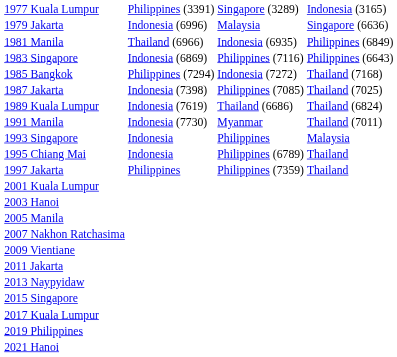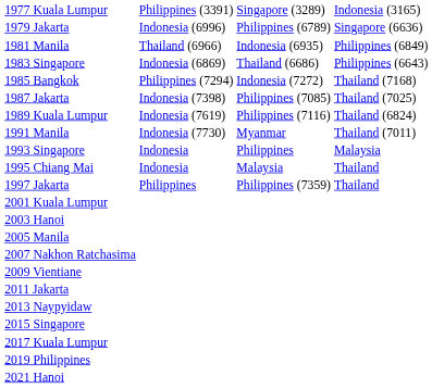 <table>
 <tr>
 <td><a href='#'>1977 Kuala Lumpur</a></td>
 <td> <a href='#'>Philippines</a> (3391)</td>
 <td> <a href='#'>Singapore</a> (3289)</td>
 <td> <a href='#'>Indonesia</a> (3165)</td>
 </tr>
 <tr>
 <td><a href='#'>1979 Jakarta</a></td>
 <td> <a href='#'>Indonesia</a> (6996)</td>
-<td> <a href='#'>Malaysia</a></td>
+<td> <a href='#'>Philippines</a> (6789)</td>
 <td> <a href='#'>Singapore</a> (6636)</td>
 </tr>
 <tr>
 <td><a href='#'>1981 Manila</a></td>
 <td> <a href='#'>Thailand</a> (6966)</td>
 <td> <a href='#'>Indonesia</a> (6935)</td>
 <td> <a href='#'>Philippines</a> (6849)</td>
 </tr>
 <tr>
 <td><a href='#'>1983 Singapore</a></td>
 <td> <a href='#'>Indonesia</a> (6869)</td>
-<td> <a href='#'>Philippines</a> (7116)</td>
+<td> <a href='#'>Thailand</a> (6686)</td>
 <td> <a href='#'>Philippines</a> (6643)</td>
 </tr>
 <tr>
 <td><a href='#'>1985 Bangkok</a></td>
 <td> <a href='#'>Philippines</a> (7294)</td>
 <td> <a href='#'>Indonesia</a> (7272)</td>
 <td> <a href='#'>Thailand</a> (7168)</td>
 </tr>
 <tr>
 <td><a href='#'>1987 Jakarta</a></td>
 <td> <a href='#'>Indonesia</a> (7398)</td>
 <td> <a href='#'>Philippines</a> (7085)</td>
 <td> <a href='#'>Thailand</a> (7025)</td>
 </tr>
 <tr>
 <td><a href='#'>1989 Kuala Lumpur</a></td>
 <td> <a href='#'>Indonesia</a> (7619)</td>
-<td> <a href='#'>Thailand</a> (6686)</td>
+<td> <a href='#'>Philippines</a> (7116)</td>
 <td> <a href='#'>Thailand</a> (6824)</td>
 </tr>
 <tr>
 <td><a href='#'>1991 Manila</a></td>
 <td> <a href='#'>Indonesia</a> (7730)</td>
 <td> <a href='#'>Myanmar</a></td>
 <td> <a href='#'>Thailand</a> (7011)</td>
 </tr>
 <tr>
 <td><a href='#'>1993 Singapore</a></td>
 <td> <a href='#'>Indonesia</a></td>
 <td> <a href='#'>Philippines</a></td>
 <td> <a href='#'>Malaysia</a></td>
 </tr>
 <tr>
 <td><a href='#'>1995 Chiang Mai</a></td>
 <td> <a href='#'>Indonesia</a></td>
-<td> <a href='#'>Philippines</a> (6789)</td>
+<td> <a href='#'>Malaysia</a></td>
 <td> <a href='#'>Thailand</a></td>
 </tr>
 <tr>
 <td><a href='#'>1997 Jakarta</a></td>
 <td> <a href='#'>Philippines</a></td>
 <td> <a href='#'>Philippines</a> (7359)</td>
 <td> <a href='#'>Thailand</a></td>
 </tr>
 <tr>
 <td><a href='#'>2001 Kuala Lumpur</a></td>
 <td></td>
 <td></td>
 <td></td>
 </tr>
 <tr>
 <td><a href='#'>2003 Hanoi</a></td>
 <td></td>
 <td></td>
 <td></td>
 </tr>
 <tr>
 <td><a href='#'>2005 Manila</a></td>
 <td></td>
 <td></td>
 <td></td>
 </tr>
 <tr>
 <td><a href='#'>2007 Nakhon Ratchasima</a></td>
 <td></td>
 <td></td>
 <td></td>
 </tr>
 <tr>
 <td><a href='#'>2009 Vientiane</a></td>
 <td></td>
 <td></td>
 <td></td>
 </tr>
 <tr>
 <td><a href='#'>2011 Jakarta</a></td>
 <td></td>
 <td></td>
 <td></td>
 </tr>
 <tr>
 <td><a href='#'>2013 Naypyidaw</a></td>
 <td></td>
 <td></td>
 <td></td>
 </tr>
 <tr>
 <td><a href='#'>2015 Singapore</a></td>
 <td></td>
 <td></td>
 <td></td>
 </tr>
 <tr>
 <td><a href='#'>2017 Kuala Lumpur</a></td>
 <td></td>
 <td></td>
 <td></td>
 </tr>
 <tr>
 <td><a href='#'>2019 Philippines</a></td>
 <td></td>
 <td></td>
 <td></td>
 </tr>
 <tr>
 <td><a href='#'>2021 Hanoi</a></td>
 <td></td>
 <td></td>
 <td></td>
 </tr>
 </table>
